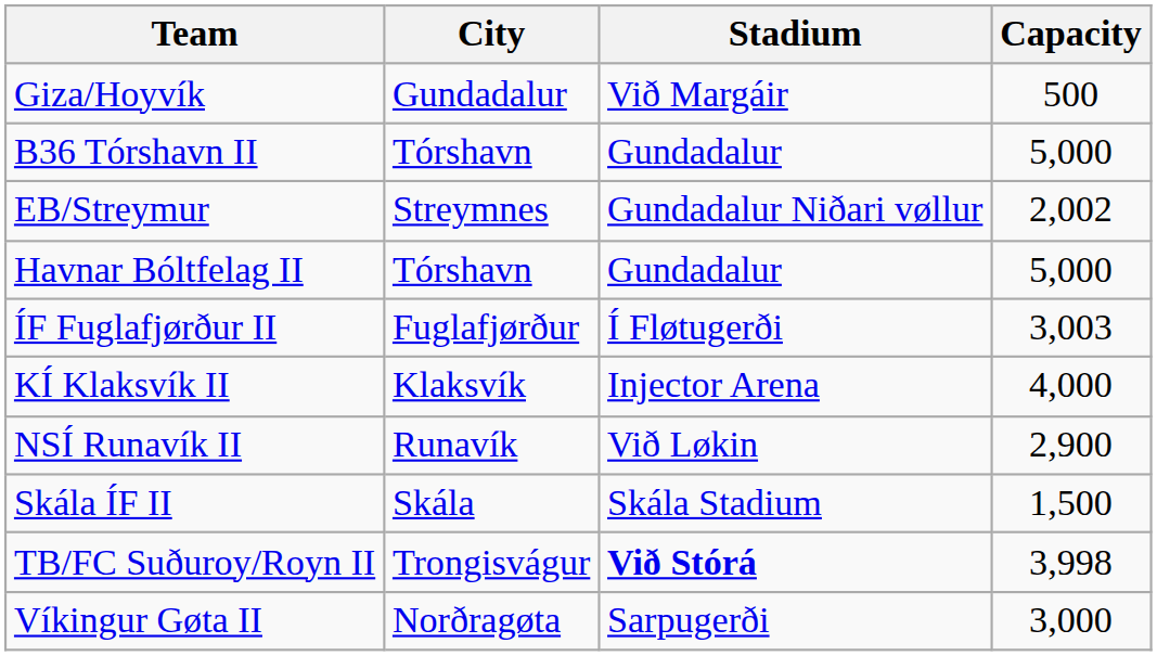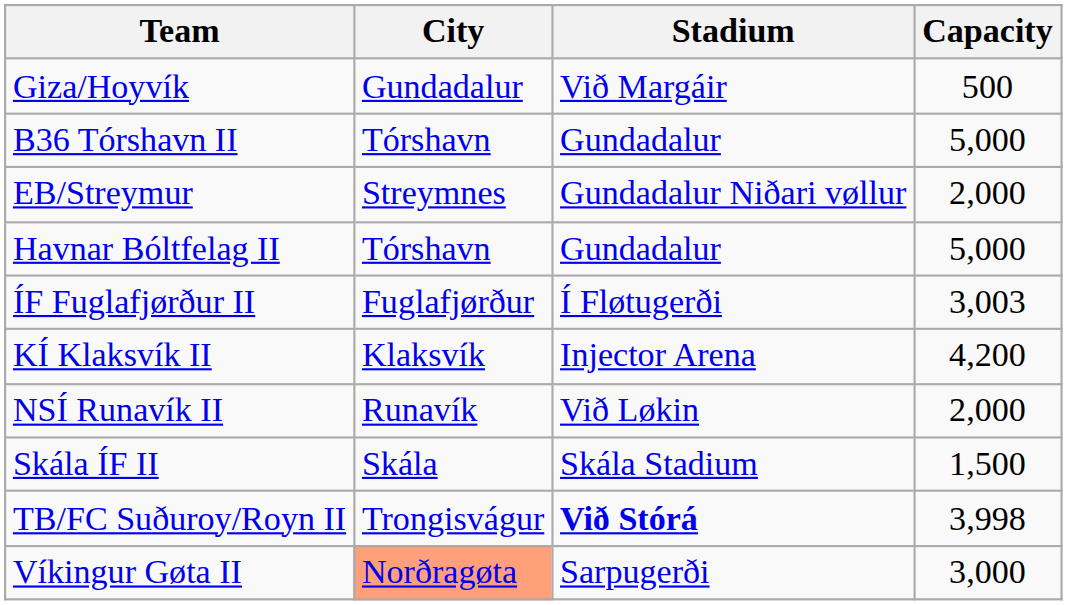 <table class="wikitable sortable">
 <tr>
 <th>Team</th>
 <th>City</th>
 <th>Stadium</th>
 <th>Capacity</th>
 </tr>
 <tr>
 <td><a href='#'>Giza/Hoyvík</a></td>
 <td><a href='#'>Gundadalur</a></td>
 <td><a href='#'>Við Margáir</a></td>
 <td align="center">500</td>
 </tr>
 <tr>
 <td><a href='#'>B36 Tórshavn II</a></td>
 <td><a href='#'>Tórshavn</a></td>
 <td><a href='#'>Gundadalur</a></td>
 <td align="center">5,000</td>
 </tr>
 <tr>
 <td><a href='#'>EB/Streymur</a></td>
 <td><a href='#'>Streymnes</a></td>
 <td><a href='#'>Gundadalur Niðari vøllur</a></td>
-<td align="center">2,002</td>
+<td align="center">2,000</td>
 </tr>
 <tr>
 <td><a href='#'>Havnar Bóltfelag II</a></td>
 <td><a href='#'>Tórshavn</a></td>
 <td><a href='#'>Gundadalur</a></td>
 <td align="center">5,000</td>
 </tr>
 <tr>
 <td><a href='#'>ÍF Fuglafjørður II</a></td>
 <td><a href='#'>Fuglafjørður</a></td>
 <td><a href='#'>Í Fløtugerði</a></td>
 <td align="center">3,003</td>
 </tr>
 <tr>
 <td><a href='#'>KÍ Klaksvík II</a></td>
 <td><a href='#'>Klaksvík</a></td>
 <td><a href='#'>Injector Arena</a></td>
-<td align="center">4,000</td>
+<td align="center">4,200</td>
 </tr>
 <tr>
 <td><a href='#'>NSÍ Runavík II</a></td>
 <td><a href='#'>Runavík</a></td>
 <td><a href='#'>Við Løkin</a></td>
-<td align="center">2,900</td>
+<td align="center">2,000</td>
 </tr>
 <tr>
 <td><a href='#'>Skála ÍF II</a></td>
 <td><a href='#'>Skála</a></td>
 <td><a href='#'>Skála Stadium</a></td>
 <td align="center">1,500</td>
 </tr>
 <tr>
 <td><a href='#'>TB/FC Suðuroy/Royn II</a></td>
 <td><a href='#'>Trongisvágur</a></td>
 <td><strong><a href='#'>Við Stórá</a></strong></td>
 <td align="center">3,998</td>
 </tr>
 <tr>
 <td><a href='#'>Víkingur Gøta II</a></td>
-<td><a href='#'>Norðragøta</a></td>
+<td style="background: lightsalmon;"><a href='#'>Norðragøta</a></td>
 <td><a href='#'>Sarpugerði</a></td>
 <td align="center">3,000</td>
 </tr>
 </table>
